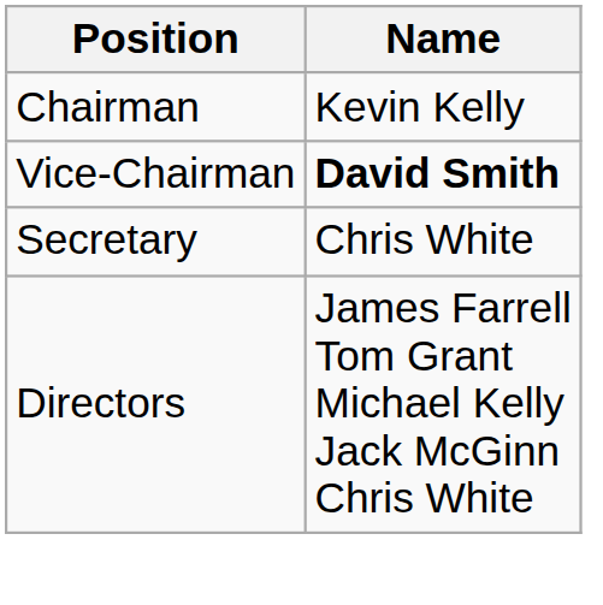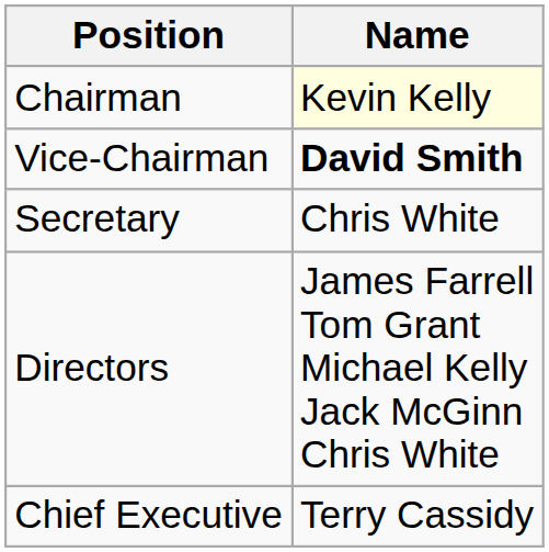 <table class="wikitable">
 <tr>
 <th>Position</th>
 <th>Name</th>
 </tr>
 <tr>
 <td>Chairman</td>
-<td>Kevin Kelly</td>
+<td style="background: lightyellow;">Kevin Kelly</td>
 </tr>
 <tr>
 <td>Vice-Chairman</td>
 <td><strong>David Smith</strong></td>
 </tr>
 <tr>
 <td>Secretary</td>
 <td>Chris White</td>
 </tr>
 <tr>
 <td>Directors</td>
 <td>James Farrell<br>Tom Grant<br>Michael Kelly<br>Jack McGinn<br>Chris White</td>
 </tr>
+<tr>
+<td>Chief Executive</td>
+<td>Terry Cassidy</td>
+</tr>
 </table>
